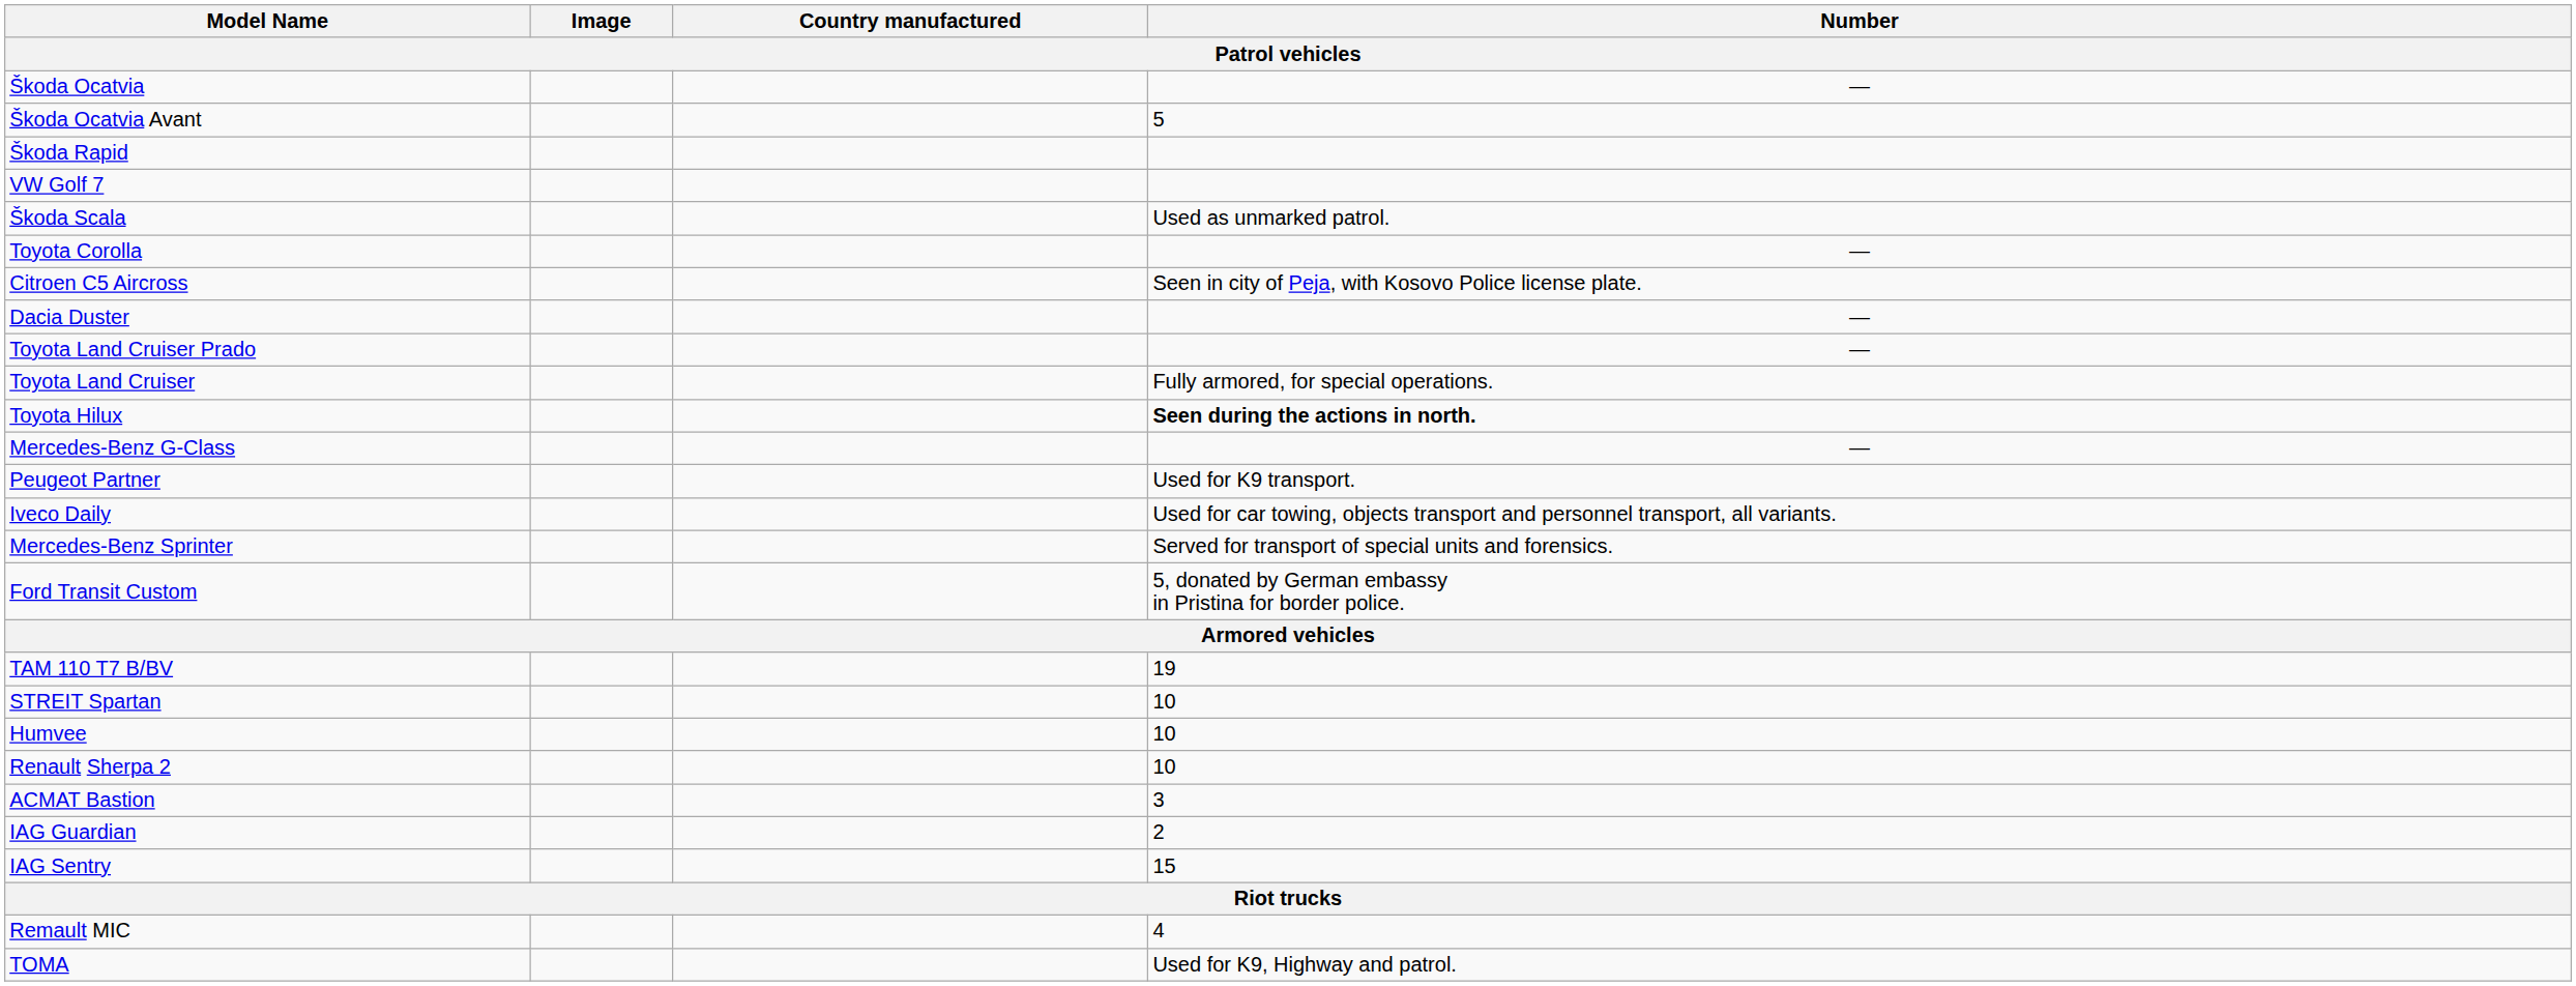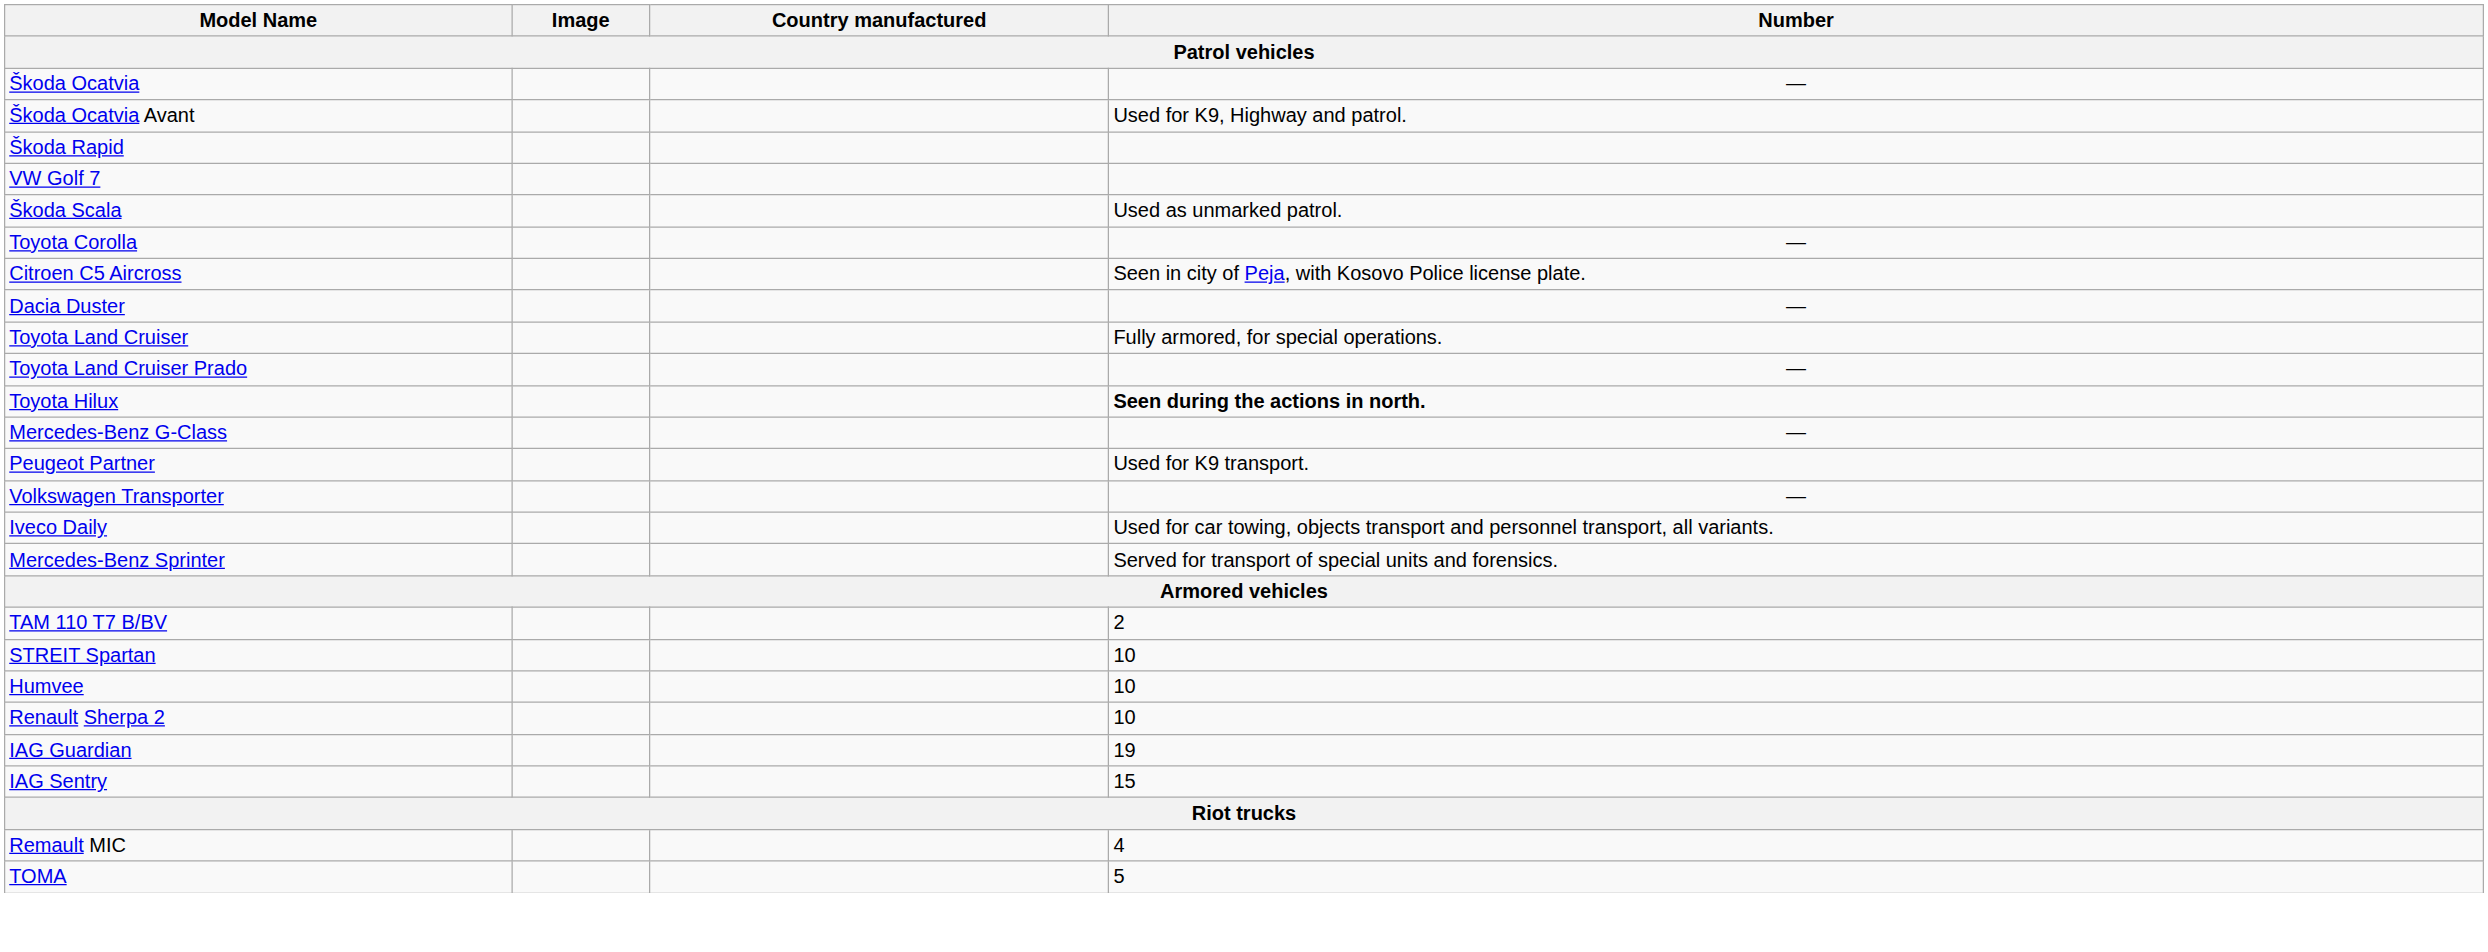 <table class="wikitable" style="width:100%;">
 <tr>
 <th>Model Name</th>
 <th>Image</th>
 <th>Country manufactured</th>
 <th>Number</th>
 </tr>
 <tr>
 <th colspan="4" scope="row">Patrol vehicles</th>
 </tr>
 <tr>
 <td><a href='#'>Škoda Ocatvia</a></td>
 <td></td>
 <td></td>
 <td style="text-align: center;">—</td>
 </tr>
 <tr>
 <td><a href='#'>Škoda Ocatvia</a> Avant</td>
 <td></td>
 <td></td>
-<td>5</td>
+<td>Used for K9, Highway and patrol.</td>
 </tr>
 <tr>
 <td><a href='#'>Škoda Rapid</a></td>
 <td></td>
 <td></td>
 <td></td>
 </tr>
 <tr>
 <td><a href='#'>VW Golf 7</a></td>
 <td></td>
 <td></td>
 <td></td>
 </tr>
 <tr>
 <td><a href='#'>Škoda Scala</a></td>
 <td></td>
 <td></td>
 <td>Used as unmarked patrol.</td>
 </tr>
 <tr>
 <td><a href='#'>Toyota Corolla</a></td>
 <td></td>
 <td></td>
 <td style="text-align: center;">—</td>
 </tr>
 <tr>
 <td><a href='#'>Citroen C5 Aircross</a></td>
 <td></td>
 <td></td>
 <td>Seen in city of <a href='#'>Peja</a>, with Kosovo Police license plate.</td>
 </tr>
 <tr>
 <td><a href='#'>Dacia Duster</a></td>
 <td></td>
 <td></td>
 <td style="text-align: center;">—</td>
 </tr>
 <tr>
+<td><a href='#'>Toyota Land Cruiser</a></td>
+<td></td>
+<td></td>
+<td>Fully armored, for special operations.</td>
+</tr>
+<tr>
 <td><a href='#'>Toyota Land Cruiser Prado</a></td>
 <td></td>
 <td></td>
 <td style="text-align: center;">—</td>
-</tr>
-<tr>
-<td><a href='#'>Toyota Land Cruiser</a></td>
-<td></td>
-<td></td>
-<td>Fully armored, for special operations.</td>
 </tr>
 <tr>
 <td><a href='#'>Toyota Hilux</a></td>
 <td></td>
 <td></td>
 <td><strong>Seen during the actions in north.</strong></td>
 </tr>
 <tr>
 <td><a href='#'>Mercedes-Benz G-Class</a></td>
 <td></td>
 <td></td>
 <td style="text-align: center;">—</td>
 </tr>
 <tr>
 <td><a href='#'>Peugeot Partner</a></td>
 <td></td>
 <td></td>
 <td>Used for K9 transport.</td>
 </tr>
 <tr>
+<td><a href='#'>Volkswagen Transporter</a></td>
+<td></td>
+<td></td>
+<td style="text-align: center;">—</td>
+</tr>
+<tr>
 <td><a href='#'>Iveco Daily</a></td>
 <td></td>
 <td></td>
 <td>Used for car towing, objects transport and personnel transport, all variants.</td>
 </tr>
 <tr>
 <td><a href='#'>Mercedes-Benz Sprinter</a></td>
 <td></td>
 <td></td>
 <td>Served for transport of special units and forensics.</td>
 </tr>
 <tr>
-<td><a href='#'>Ford Transit Custom</a></td>
-<td></td>
-<td><br></td>
-<td>5, donated by German embassy<br>in Pristina for border police.</td>
-</tr>
-<tr>
 <th colspan="4" scope="row">Armored vehicles</th>
 </tr>
 <tr>
 <td><a href='#'>TAM 110 T7 B/BV</a></td>
 <td></td>
 <td></td>
-<td>19</td>
+<td>2</td>
 </tr>
 <tr>
 <td><a href='#'>STREIT Spartan</a></td>
 <td></td>
 <td></td>
 <td>10</td>
 </tr>
 <tr>
 <td><a href='#'>Humvee</a></td>
 <td></td>
 <td></td>
 <td>10</td>
 </tr>
 <tr>
 <td><a href='#'>Renault</a> <a href='#'>Sherpa 2</a></td>
 <td></td>
 <td></td>
 <td>10</td>
 </tr>
 <tr>
-<td><a href='#'>ACMAT Bastion</a></td>
-<td></td>
-<td></td>
-<td>3</td>
-</tr>
-<tr>
 <td><a href='#'>IAG Guardian</a></td>
 <td></td>
 <td></td>
-<td>2</td>
+<td>19</td>
 </tr>
 <tr>
 <td><a href='#'>IAG Sentry</a></td>
 <td></td>
 <td></td>
 <td>15</td>
 </tr>
 <tr>
 <th colspan="4" scope="row">Riot trucks</th>
 </tr>
 <tr>
 <td><a href='#'>Remault</a> MIC</td>
 <td></td>
 <td></td>
 <td>4</td>
 </tr>
 <tr>
 <td><a href='#'>TOMA</a></td>
 <td></td>
 <td></td>
-<td>Used for K9, Highway and patrol.</td>
+<td>5</td>
 </tr>
 </table>
